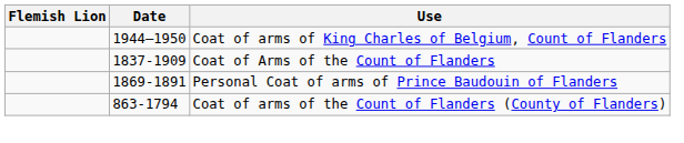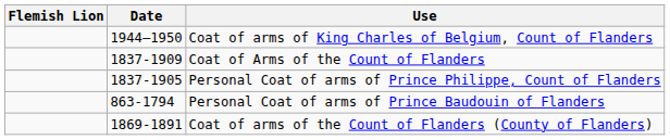 <table class="wikitable">
 <tr>
 <th>Flemish Lion</th>
 <th>Date</th>
 <th>Use</th>
 </tr>
 <tr>
 <td></td>
 <td>1944–1950</td>
 <td>Coat of arms of <a href='#'>King Charles of Belgium</a>, <a href='#'>Count of Flanders</a></td>
 </tr>
 <tr>
 <td></td>
 <td>1837-1909</td>
 <td>Coat of Arms of the <a href='#'>Count of Flanders</a></td>
 </tr>
 <tr>
 <td></td>
-<td>1869-1891</td>
+<td>1837-1905</td>
+<td>Personal Coat of arms of <a href='#'>Prince Philippe, Count of Flanders</a></td>
+</tr>
+<tr>
+<td></td>
+<td>863-1794</td>
 <td>Personal Coat of arms of <a href='#'>Prince Baudouin of Flanders</a></td>
 </tr>
 <tr>
 <td></td>
-<td>863-1794</td>
+<td>1869-1891</td>
 <td>Coat of arms of the <a href='#'>Count of Flanders</a> (<a href='#'>County of Flanders</a>)</td>
 </tr>
 </table>
